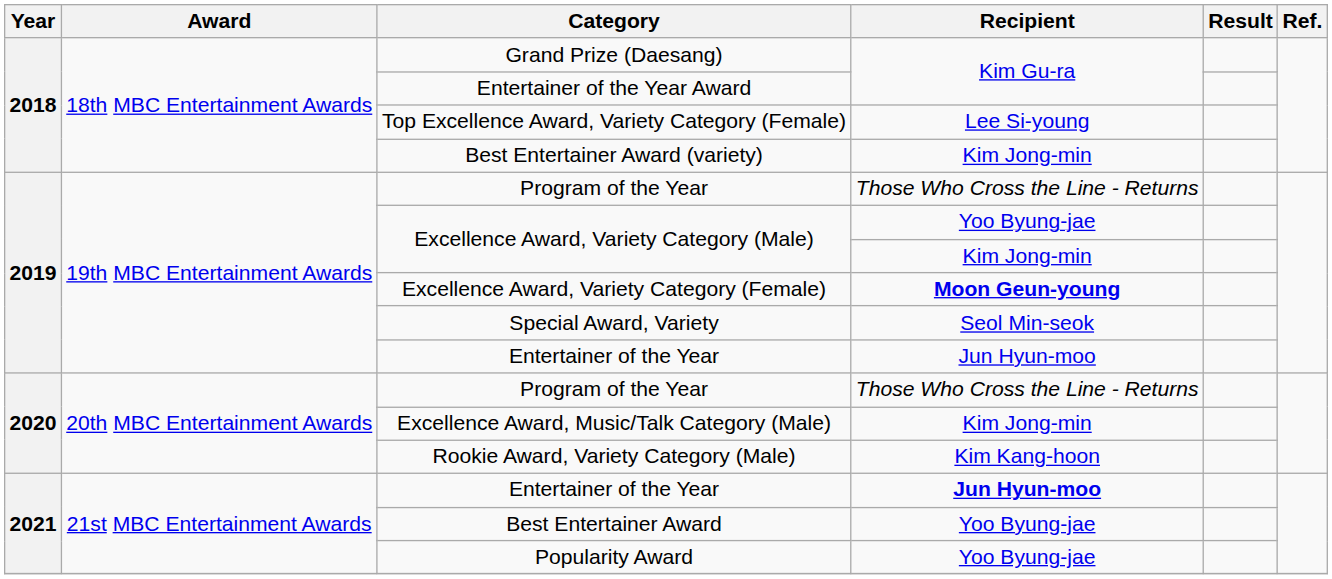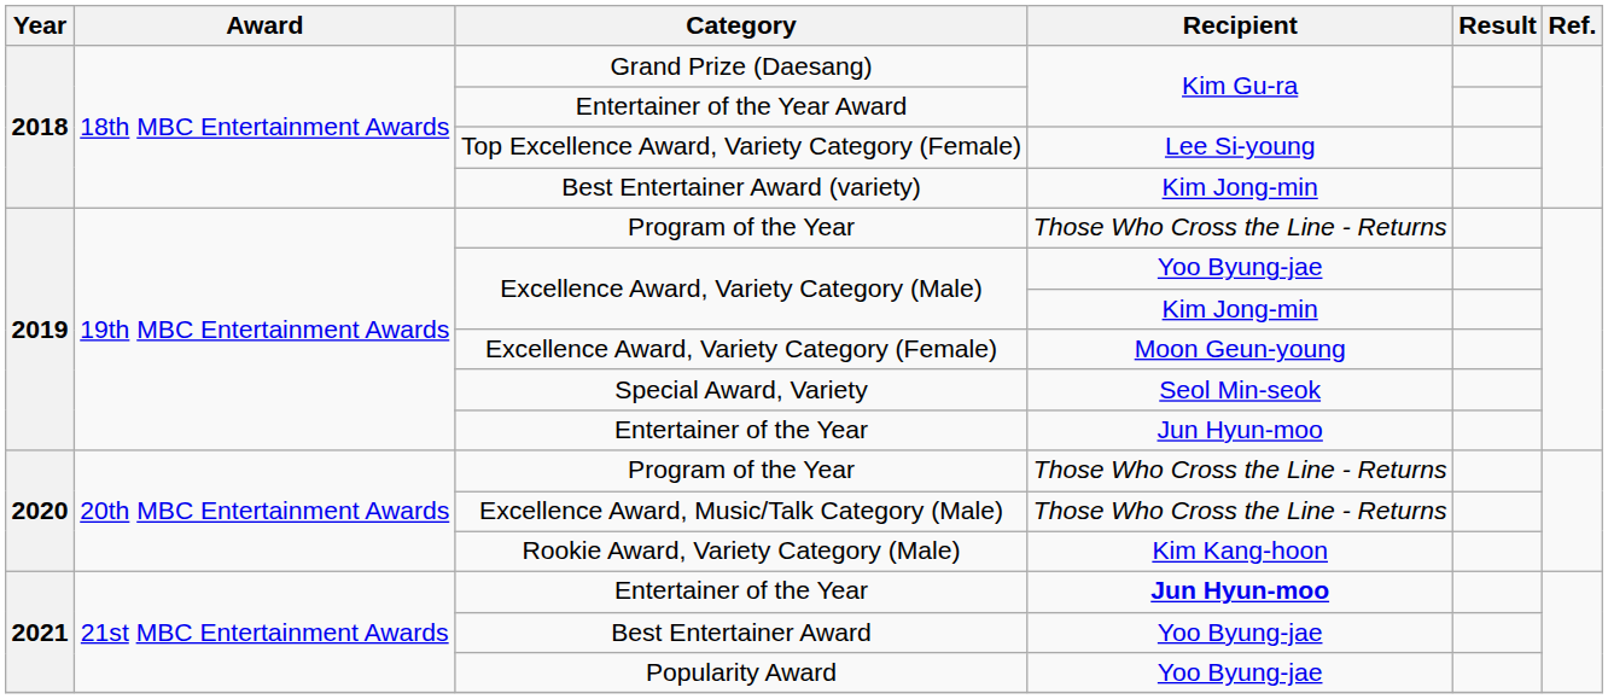 <table class=wikitable style=text-align:center>
 <tr>
 <th>Year</th>
 <th>Award</th>
 <th>Category</th>
 <th>Recipient</th>
 <th>Result</th>
 <th>Ref.</th>
 </tr>
 <tr>
 <th rowspan=4>2018</th>
 <td rowspan=4><a href='#'>18th</a> <a href='#'>MBC Entertainment Awards</a></td>
 <td>Grand Prize (Daesang)</td>
 <td rowspan=2><a href='#'>Kim Gu-ra</a></td>
 <td></td>
 <td rowspan=4></td>
 </tr>
 <tr>
 <td>Entertainer of the Year Award</td>
 <td></td>
 </tr>
 <tr>
 <td>Top Excellence Award, Variety Category (Female)</td>
 <td><a href='#'>Lee Si-young</a></td>
 <td></td>
 </tr>
 <tr>
 <td>Best Entertainer Award (variety)</td>
 <td><a href='#'>Kim Jong-min</a></td>
 <td></td>
 </tr>
 <tr>
 <th rowspan=6>2019</th>
 <td rowspan=6><a href='#'>19th</a> <a href='#'>MBC Entertainment Awards</a></td>
 <td>Program of the Year</td>
 <td><em>Those Who Cross the Line - Returns</em></td>
 <td></td>
 <td rowspan=6></td>
 </tr>
 <tr>
 <td rowspan=2>Excellence Award, Variety Category (Male)</td>
 <td><a href='#'>Yoo Byung-jae</a></td>
 <td></td>
 </tr>
 <tr>
 <td><a href='#'>Kim Jong-min</a></td>
 <td></td>
 </tr>
 <tr>
 <td>Excellence Award, Variety Category (Female)</td>
-<td><strong><a href='#'>Moon Geun-young</a></strong></td>
+<td><a href='#'>Moon Geun-young</a></td>
 <td></td>
 </tr>
 <tr>
 <td>Special Award, Variety</td>
 <td><a href='#'>Seol Min-seok</a></td>
 <td></td>
 </tr>
 <tr>
 <td>Entertainer of the Year</td>
 <td><a href='#'>Jun Hyun-moo</a></td>
 <td></td>
 </tr>
 <tr>
 <th rowspan=3>2020</th>
 <td rowspan=3><a href='#'>20th</a> <a href='#'>MBC Entertainment Awards</a></td>
 <td>Program of the Year</td>
 <td><em>Those Who Cross the Line - Returns</em></td>
 <td></td>
 <td rowspan=3></td>
 </tr>
 <tr>
 <td>Excellence Award, Music/Talk Category (Male)</td>
-<td><a href='#'>Kim Jong-min</a></td>
+<td><em>Those Who Cross the Line - Returns</em></td>
 <td></td>
 </tr>
 <tr>
 <td>Rookie Award, Variety Category (Male)</td>
 <td><a href='#'>Kim Kang-hoon</a></td>
 <td></td>
 </tr>
 <tr>
 <th rowspan=3>2021</th>
 <td rowspan=3><a href='#'>21st</a> <a href='#'>MBC Entertainment Awards</a></td>
 <td>Entertainer of the Year</td>
 <td><strong><a href='#'>Jun Hyun-moo</a></strong></td>
 <td></td>
 <td rowspan=3></td>
 </tr>
 <tr>
 <td>Best Entertainer Award</td>
 <td><a href='#'>Yoo Byung-jae</a></td>
 <td></td>
 </tr>
 <tr>
 <td>Popularity Award</td>
 <td><a href='#'>Yoo Byung-jae</a></td>
 <td></td>
 </tr>
 <tr>
 </tr>
 </table>
